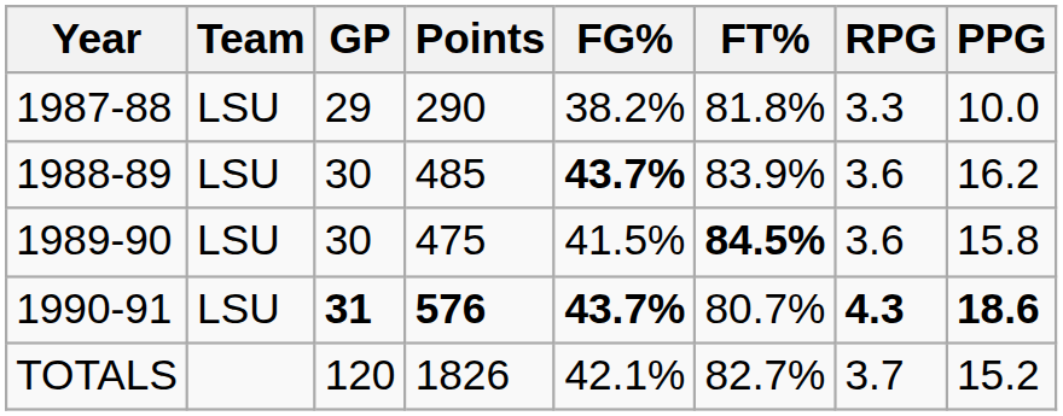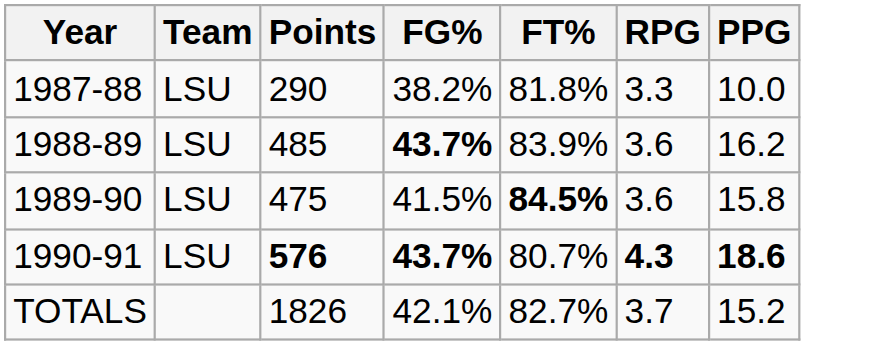 <table class="wikitable">
 <tr>
 <th>Year</th>
 <th>Team</th>
-<th>GP</th>
 <th>Points</th>
 <th>FG%</th>
 <th>FT%</th>
 <th>RPG</th>
 <th>PPG</th>
 </tr>
 <tr>
 <td>1987-88</td>
 <td>LSU</td>
-<td>29</td>
 <td>290</td>
 <td>38.2%</td>
 <td>81.8%</td>
 <td>3.3</td>
 <td>10.0</td>
 </tr>
 <tr>
 <td>1988-89</td>
 <td>LSU</td>
-<td>30</td>
 <td>485</td>
 <td><strong>43.7%</strong></td>
 <td>83.9%</td>
 <td>3.6</td>
 <td>16.2</td>
 </tr>
 <tr>
 <td>1989-90</td>
 <td>LSU</td>
-<td>30</td>
 <td>475</td>
 <td>41.5%</td>
 <td><strong>84.5%</strong></td>
 <td>3.6</td>
 <td>15.8</td>
 </tr>
 <tr>
 <td>1990-91</td>
 <td>LSU</td>
-<td><strong>31</strong></td>
 <td><strong>576</strong></td>
 <td><strong>43.7%</strong></td>
 <td>80.7%</td>
 <td><strong>4.3</strong></td>
 <td><strong>18.6</strong></td>
 </tr>
 <tr>
 <td>TOTALS</td>
 <td></td>
-<td>120</td>
 <td>1826</td>
 <td>42.1%</td>
 <td>82.7%</td>
 <td>3.7</td>
 <td>15.2</td>
 </tr>
 </table>
